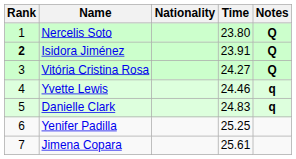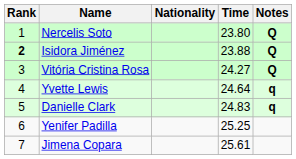 <table class="wikitable sortable" style="text-align:center">
 <tr>
 <th>Rank</th>
 <th>Name</th>
 <th>Nationality</th>
 <th>Time</th>
 <th>Notes</th>
 </tr>
 <tr bgcolor=ccffcc>
 <td align=center>1</td>
 <td align=left><a href='#'>Nercelis Soto</a></td>
 <td align=left></td>
 <td>23.80</td>
 <td><strong>Q</strong></td>
 </tr>
 <tr bgcolor=ccffcc>
 <td align=center><strong>2</strong></td>
 <td align=left><a href='#'>Isidora Jiménez</a></td>
 <td align=left></td>
-<td>23.91</td>
+<td>23.88</td>
 <td><strong>Q</strong></td>
 </tr>
 <tr bgcolor=ccffcc>
 <td align=center>3</td>
 <td align=left><a href='#'>Vitória Cristina Rosa</a></td>
 <td align=left></td>
 <td>24.27</td>
 <td><strong>Q</strong></td>
 </tr>
 <tr bgcolor=ddffdd>
 <td align=center>4</td>
 <td align=left><a href='#'>Yvette Lewis</a></td>
 <td align=left></td>
-<td>24.46</td>
+<td>24.64</td>
 <td><strong>q</strong></td>
 </tr>
 <tr bgcolor=ddffdd>
 <td align=center>5</td>
 <td align=left><a href='#'>Danielle Clark</a></td>
 <td align=left></td>
 <td>24.83</td>
 <td><strong>q</strong></td>
 </tr>
 <tr>
 <td align=center>6</td>
 <td align=left><a href='#'>Yenifer Padilla</a></td>
 <td align=left></td>
 <td>25.25</td>
 <td></td>
 </tr>
 <tr>
 <td align=center>7</td>
 <td align=left><a href='#'>Jimena Copara</a></td>
 <td align=left></td>
 <td>25.61</td>
 <td></td>
 </tr>
 </table>
